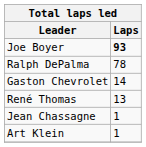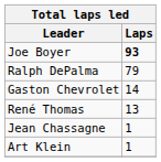 <table class="wikitable">
 <tr>
 <th colspan=2>Total laps led</th>
 </tr>
 <tr>
 <th>Leader</th>
 <th>Laps</th>
 </tr>
 <tr>
 <td>Joe Boyer</td>
 <td><strong>93</strong></td>
 </tr>
 <tr>
 <td>Ralph DePalma</td>
-<td>78</td>
+<td>79</td>
 </tr>
 <tr>
 <td>Gaston Chevrolet</td>
 <td>14</td>
 </tr>
 <tr>
 <td>René Thomas</td>
 <td>13</td>
 </tr>
 <tr>
 <td>Jean Chassagne</td>
 <td>1</td>
 </tr>
 <tr>
 <td>Art Klein</td>
 <td>1</td>
 </tr>
 <tr>
 </tr>
 </table>
